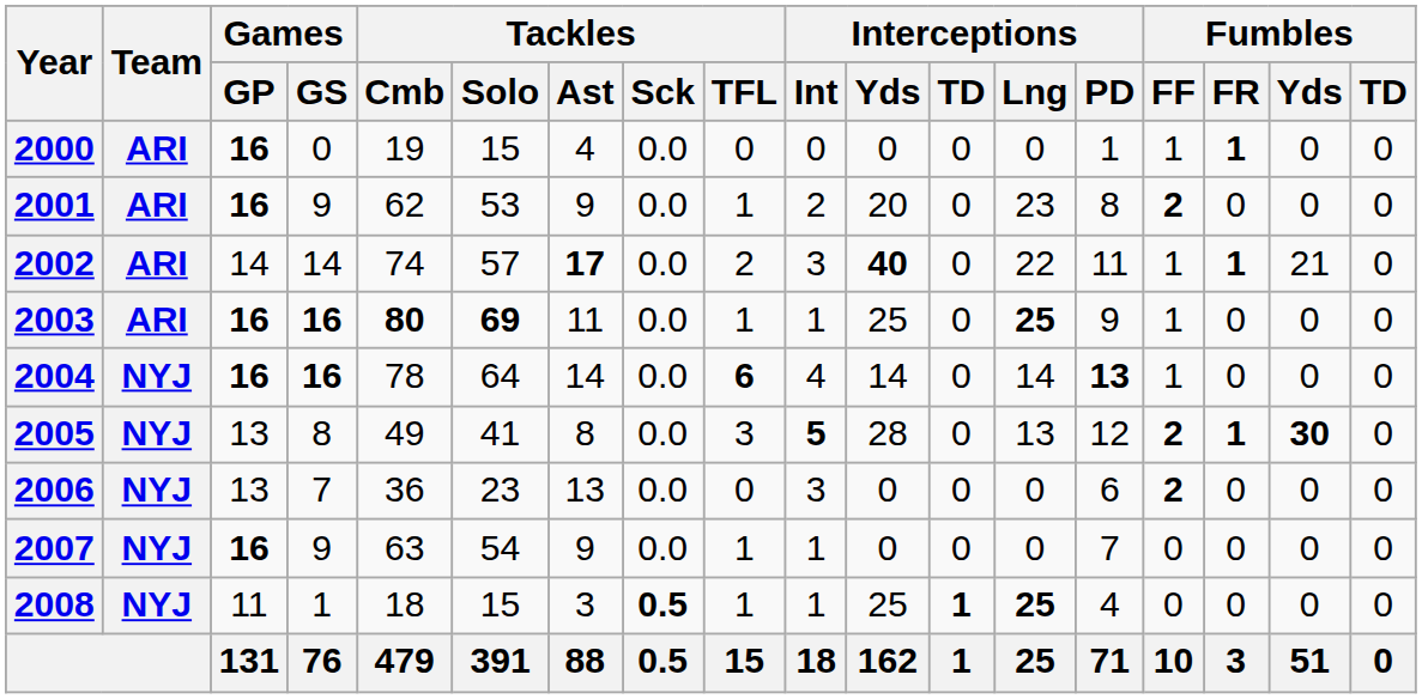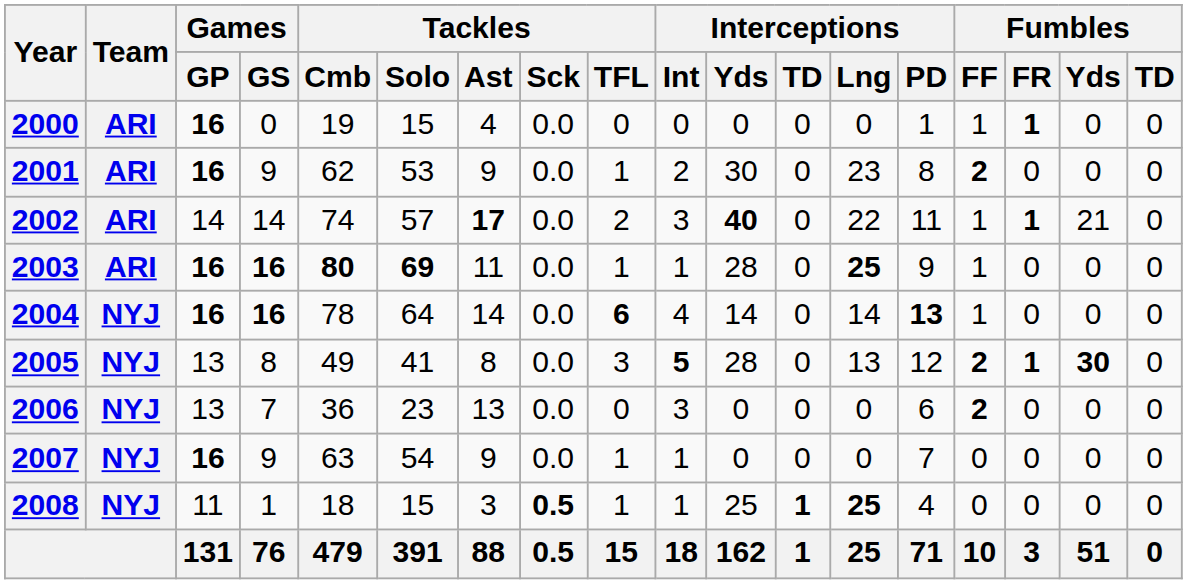 <table class="wikitable" style="text-align:center">
 <tr>
 <th rowspan="2">Year</th>
 <th rowspan="2">Team</th>
 <th colspan="2">Games</th>
 <th colspan="5">Tackles</th>
 <th colspan="5">Interceptions</th>
 <th colspan="4">Fumbles</th>
 </tr>
 <tr>
 <th>GP</th>
 <th>GS</th>
 <th>Cmb</th>
 <th>Solo</th>
 <th>Ast</th>
 <th>Sck</th>
 <th>TFL</th>
 <th>Int</th>
 <th>Yds</th>
 <th>TD</th>
 <th>Lng</th>
 <th>PD</th>
 <th>FF</th>
 <th>FR</th>
 <th>Yds</th>
 <th>TD</th>
 </tr>
 <tr>
 <th><a href='#'>2000</a></th>
 <th><a href='#'>ARI</a></th>
 <td><strong>16</strong></td>
 <td>0</td>
 <td>19</td>
 <td>15</td>
 <td>4</td>
 <td>0.0</td>
 <td>0</td>
 <td>0</td>
 <td>0</td>
 <td>0</td>
 <td>0</td>
 <td>1</td>
 <td>1</td>
 <td><strong>1</strong></td>
 <td>0</td>
 <td>0</td>
 </tr>
 <tr>
 <th><a href='#'>2001</a></th>
 <th><a href='#'>ARI</a></th>
 <td><strong>16</strong></td>
 <td>9</td>
 <td>62</td>
 <td>53</td>
 <td>9</td>
 <td>0.0</td>
 <td>1</td>
 <td>2</td>
-<td>20</td>
+<td>30</td>
 <td>0</td>
 <td>23</td>
 <td>8</td>
 <td><strong>2</strong></td>
 <td>0</td>
 <td>0</td>
 <td>0</td>
 </tr>
 <tr>
 <th><a href='#'>2002</a></th>
 <th><a href='#'>ARI</a></th>
 <td>14</td>
 <td>14</td>
 <td>74</td>
 <td>57</td>
 <td><strong>17</strong></td>
 <td>0.0</td>
 <td>2</td>
 <td>3</td>
 <td><strong>40</strong></td>
 <td>0</td>
 <td>22</td>
 <td>11</td>
 <td>1</td>
 <td><strong>1</strong></td>
 <td>21</td>
 <td>0</td>
 </tr>
 <tr>
 <th><a href='#'>2003</a></th>
 <th><a href='#'>ARI</a></th>
 <td><strong>16</strong></td>
 <td><strong>16</strong></td>
 <td><strong>80</strong></td>
 <td><strong>69</strong></td>
 <td>11</td>
 <td>0.0</td>
 <td>1</td>
 <td>1</td>
-<td>25</td>
+<td>28</td>
 <td>0</td>
 <td><strong>25</strong></td>
 <td>9</td>
 <td>1</td>
 <td>0</td>
 <td>0</td>
 <td>0</td>
 </tr>
 <tr>
 <th><a href='#'>2004</a></th>
 <th><a href='#'>NYJ</a></th>
 <td><strong>16</strong></td>
 <td><strong>16</strong></td>
 <td>78</td>
 <td>64</td>
 <td>14</td>
 <td>0.0</td>
 <td><strong>6</strong></td>
 <td>4</td>
 <td>14</td>
 <td>0</td>
 <td>14</td>
 <td><strong>13</strong></td>
 <td>1</td>
 <td>0</td>
 <td>0</td>
 <td>0</td>
 </tr>
 <tr>
 <th><a href='#'>2005</a></th>
 <th><a href='#'>NYJ</a></th>
 <td>13</td>
 <td>8</td>
 <td>49</td>
 <td>41</td>
 <td>8</td>
 <td>0.0</td>
 <td>3</td>
 <td><strong>5</strong></td>
 <td>28</td>
 <td>0</td>
 <td>13</td>
 <td>12</td>
 <td><strong>2</strong></td>
 <td><strong>1</strong></td>
 <td><strong>30</strong></td>
 <td>0</td>
 </tr>
 <tr>
 <th><a href='#'>2006</a></th>
 <th><a href='#'>NYJ</a></th>
 <td>13</td>
 <td>7</td>
 <td>36</td>
 <td>23</td>
 <td>13</td>
 <td>0.0</td>
 <td>0</td>
 <td>3</td>
 <td>0</td>
 <td>0</td>
 <td>0</td>
 <td>6</td>
 <td><strong>2</strong></td>
 <td>0</td>
 <td>0</td>
 <td>0</td>
 </tr>
 <tr>
 <th><a href='#'>2007</a></th>
 <th><a href='#'>NYJ</a></th>
 <td><strong>16</strong></td>
 <td>9</td>
 <td>63</td>
 <td>54</td>
 <td>9</td>
 <td>0.0</td>
 <td>1</td>
 <td>1</td>
 <td>0</td>
 <td>0</td>
 <td>0</td>
 <td>7</td>
 <td>0</td>
 <td>0</td>
 <td>0</td>
 <td>0</td>
 </tr>
 <tr>
 <th><a href='#'>2008</a></th>
 <th><a href='#'>NYJ</a></th>
 <td>11</td>
 <td>1</td>
 <td>18</td>
 <td>15</td>
 <td>3</td>
 <td><strong>0.5</strong></td>
 <td>1</td>
 <td>1</td>
 <td>25</td>
 <td><strong>1</strong></td>
 <td><strong>25</strong></td>
 <td>4</td>
 <td>0</td>
 <td>0</td>
 <td>0</td>
 <td>0</td>
 </tr>
 <tr>
 <th colspan="2"></th>
 <th>131</th>
 <th>76</th>
 <th>479</th>
 <th>391</th>
 <th>88</th>
 <th>0.5</th>
 <th>15</th>
 <th>18</th>
 <th>162</th>
 <th>1</th>
 <th>25</th>
 <th>71</th>
 <th>10</th>
 <th>3</th>
 <th>51</th>
 <th>0</th>
 </tr>
 </table>
